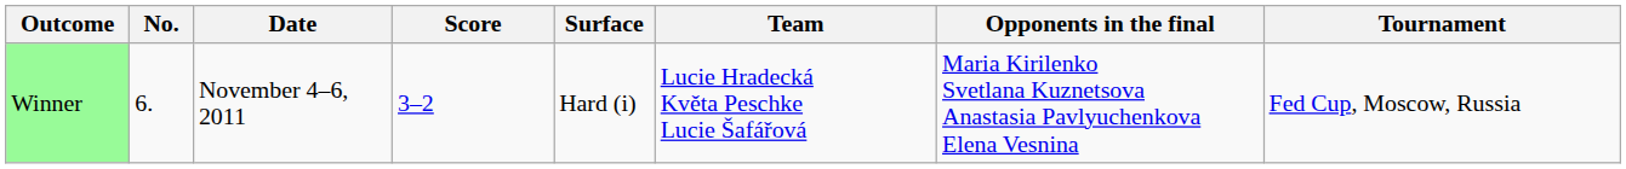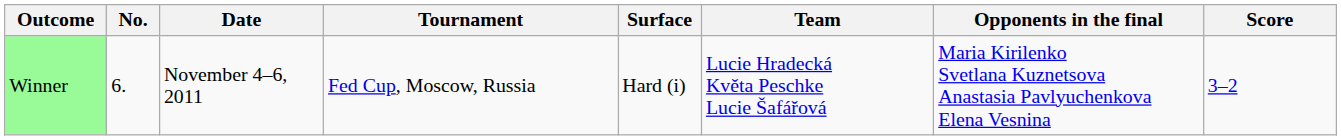 <table class="sortable wikitable">
 <tr>
 <th width=75>Outcome</th>
 <th width=35>No.</th>
 <th width=125>Date</th>
-<th width=100>Score</th>
+<th width=230>Tournament</th>
 <th width=60>Surface</th>
 <th width=180>Team</th>
 <th width=210>Opponents in the final</th>
-<th width=230>Tournament</th>
+<th width=100>Score</th>
 </tr>
 <tr>
 <td bgcolor=98FB98>Winner</td>
 <td>6.</td>
 <td>November 4–6, 2011</td>
-<td><a href='#'>3–2</a></td>
+<td><a href='#'>Fed Cup</a>, Moscow, Russia</td>
 <td>Hard (i)</td>
 <td> <a href='#'>Lucie Hradecká</a><br> <a href='#'>Květa Peschke</a><br> <a href='#'>Lucie Šafářová</a></td>
 <td> <a href='#'>Maria Kirilenko</a><br> <a href='#'>Svetlana Kuznetsova</a><br> <a href='#'>Anastasia Pavlyuchenkova</a><br> <a href='#'>Elena Vesnina</a></td>
-<td><a href='#'>Fed Cup</a>, Moscow, Russia</td>
+<td><a href='#'>3–2</a></td>
 </tr>
 </table>
